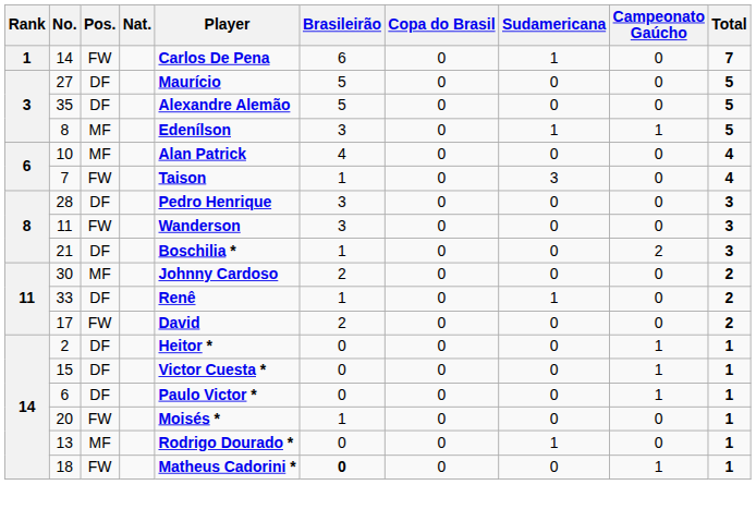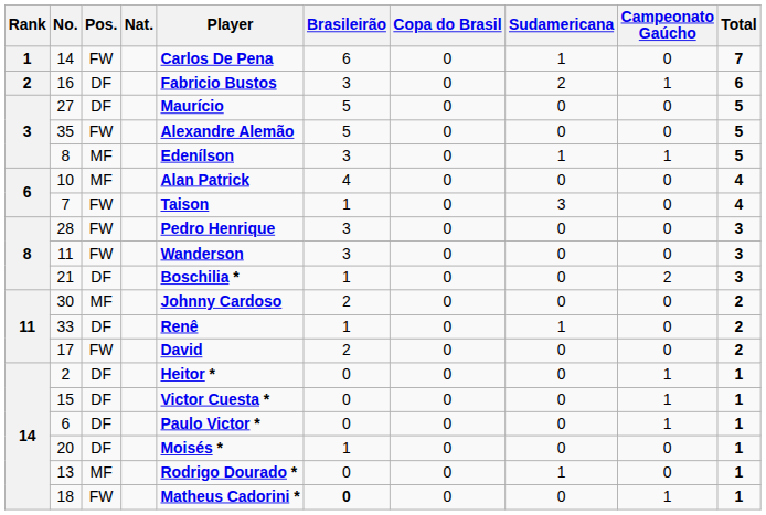 <table class="wikitable sortable" style="text-align:center;">
 <tr>
 <th>Rank</th>
 <th>No.</th>
 <th>Pos.</th>
 <th>Nat.</th>
 <th>Player</th>
 <th><a href='#'>Brasileirão</a></th>
 <th><a href='#'>Copa do Brasil</a></th>
 <th><a href='#'>Sudamericana</a></th>
 <th><a href='#'>Campeonato</a><br><a href='#'>Gaúcho</a></th>
 <th>Total</th>
 </tr>
 <tr>
 <th>1</th>
 <td>14</td>
 <td>FW</td>
 <td></td>
 <td align="left"><strong><a href='#'>Carlos De Pena</a></strong></td>
 <td>6</td>
 <td>0</td>
 <td>1</td>
 <td>0</td>
 <td><strong>7</strong></td>
 </tr>
 <tr>
+<th>2</th>
+<td>16</td>
+<td>DF</td>
+<td></td>
+<td align="left"><strong><a href='#'>Fabricio Bustos</a></strong></td>
+<td>3</td>
+<td>0</td>
+<td>2</td>
+<td>1</td>
+<td><strong>6</strong></td>
+</tr>
+<tr>
 <th rowspan="3">3</th>
 <td>27</td>
 <td>DF</td>
 <td></td>
 <td align="left"><strong><a href='#'>Maurício</a></strong></td>
 <td>5</td>
 <td>0</td>
 <td>0</td>
 <td>0</td>
 <td><strong>5</strong></td>
 </tr>
 <tr>
 <td>35</td>
-<td>DF</td>
+<td>FW</td>
 <td></td>
 <td align="left"><strong><a href='#'>Alexandre Alemão</a></strong></td>
 <td>5</td>
 <td>0</td>
 <td>0</td>
 <td>0</td>
 <td><strong>5</strong></td>
 </tr>
 <tr>
 <td>8</td>
 <td>MF</td>
 <td></td>
 <td align="left"><strong><a href='#'>Edenílson</a></strong></td>
 <td>3</td>
 <td>0</td>
 <td>1</td>
 <td>1</td>
 <td><strong>5</strong></td>
 </tr>
 <tr>
 <th rowspan="2">6</th>
 <td>10</td>
 <td>MF</td>
 <td></td>
 <td align="left"><strong><a href='#'>Alan Patrick</a></strong></td>
 <td>4</td>
 <td>0</td>
 <td>0</td>
 <td>0</td>
 <td><strong>4</strong></td>
 </tr>
 <tr>
 <td>7</td>
 <td>FW</td>
 <td></td>
 <td align="left"><strong><a href='#'>Taison</a></strong></td>
 <td>1</td>
 <td>0</td>
 <td>3</td>
 <td>0</td>
 <td><strong>4</strong></td>
 </tr>
 <tr>
 <th rowspan="3">8</th>
 <td>28</td>
-<td>DF</td>
+<td>FW</td>
 <td></td>
 <td align="left"><strong><a href='#'>Pedro Henrique</a></strong></td>
 <td>3</td>
 <td>0</td>
 <td>0</td>
 <td>0</td>
 <td><strong>3</strong></td>
 </tr>
 <tr>
 <td>11</td>
 <td>FW</td>
 <td></td>
 <td align="left"><strong><a href='#'>Wanderson</a></strong></td>
 <td>3</td>
 <td>0</td>
 <td>0</td>
 <td>0</td>
 <td><strong>3</strong></td>
 </tr>
 <tr>
 <td>21</td>
 <td>DF</td>
 <td></td>
 <td align="left"><strong><a href='#'>Boschilia</a> *</strong></td>
 <td>1</td>
 <td>0</td>
 <td>0</td>
 <td>2</td>
 <td><strong>3</strong></td>
 </tr>
 <tr>
 <th rowspan="3">11</th>
 <td>30</td>
 <td>MF</td>
 <td></td>
 <td align="left"><strong><a href='#'>Johnny Cardoso</a></strong></td>
 <td>2</td>
 <td>0</td>
 <td>0</td>
 <td>0</td>
 <td><strong>2</strong></td>
 </tr>
 <tr>
 <td>33</td>
 <td>DF</td>
 <td></td>
 <td align="left"><strong><a href='#'>Renê</a></strong></td>
 <td>1</td>
 <td>0</td>
 <td>1</td>
 <td>0</td>
 <td><strong>2</strong></td>
 </tr>
 <tr>
 <td>17</td>
 <td>FW</td>
 <td></td>
 <td align="left"><strong><a href='#'>David</a></strong></td>
 <td>2</td>
 <td>0</td>
 <td>0</td>
 <td>0</td>
 <td><strong>2</strong></td>
 </tr>
 <tr>
 <th rowspan="6">14</th>
 <td>2</td>
 <td>DF</td>
 <td></td>
 <td align="left"><strong><a href='#'>Heitor</a> *</strong></td>
 <td>0</td>
 <td>0</td>
 <td>0</td>
 <td>1</td>
 <td><strong>1</strong></td>
 </tr>
 <tr>
 <td>15</td>
 <td>DF</td>
 <td></td>
 <td align="left"><strong><a href='#'>Victor Cuesta</a> *</strong></td>
 <td>0</td>
 <td>0</td>
 <td>0</td>
 <td>1</td>
 <td><strong>1</strong></td>
 </tr>
 <tr>
 <td>6</td>
 <td>DF</td>
 <td></td>
 <td align="left"><strong><a href='#'>Paulo Victor</a> *</strong></td>
 <td>0</td>
 <td>0</td>
 <td>0</td>
 <td>1</td>
 <td><strong>1</strong></td>
 </tr>
 <tr>
 <td>20</td>
-<td>FW</td>
+<td>DF</td>
 <td></td>
 <td align="left"><strong><a href='#'>Moisés</a> *</strong></td>
 <td>1</td>
 <td>0</td>
 <td>0</td>
 <td>0</td>
 <td><strong>1</strong></td>
 </tr>
 <tr>
 <td>13</td>
 <td>MF</td>
 <td></td>
 <td align="left"><strong><a href='#'>Rodrigo Dourado</a> *</strong></td>
 <td>0</td>
 <td>0</td>
 <td>1</td>
 <td>0</td>
 <td><strong>1</strong></td>
 </tr>
 <tr>
 <td>18</td>
 <td>FW</td>
 <td></td>
 <td align="left"><strong><a href='#'>Matheus Cadorini</a> *</strong></td>
 <td><strong>0</strong></td>
 <td>0</td>
 <td>0</td>
 <td>1</td>
 <td><strong>1</strong></td>
 </tr>
 </table>
